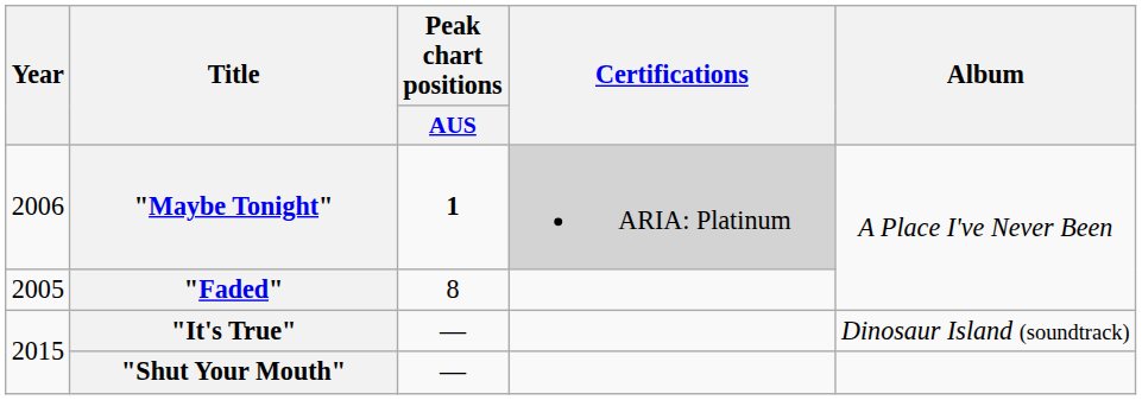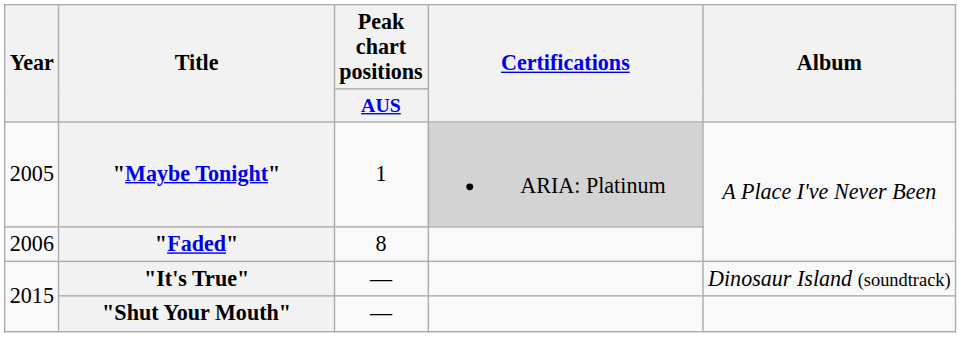 <table class="wikitable plainrowheaders" style="text-align:center;">
 <tr>
 <th scope="col" rowspan="2">Year</th>
 <th scope="col" rowspan="2" style="width:12em;">Title</th>
 <th scope="col" colspan="1">Peak chart<br>positions</th>
 <th scope="col" rowspan="2" style="width:12em;"><a href='#'>Certifications</a></th>
 <th scope="col" rowspan="2">Album</th>
 </tr>
 <tr>
 <th scope="col" style="width:2.5em;font-size:90%;"><a href='#'>AUS</a><br></th>
 </tr>
 <tr>
-<td>2006</td>
+<td>2005</td>
 <th scope="row">"<a href='#'>Maybe Tonight</a>"</th>
-<td><strong>1</strong></td>
+<td>1</td>
 <td style="background: lightgrey;"><br><ul><li>ARIA: Platinum</li></ul></td>
 <td rowspan="2"><em>A Place I've Never Been</em></td>
 </tr>
 <tr>
-<td>2005</td>
+<td>2006</td>
 <th scope="row">"<a href='#'>Faded</a>"</th>
 <td>8</td>
 <td></td>
 </tr>
 <tr>
 <td rowspan="2">2015</td>
 <th scope="row">"It's True"</th>
 <td>—</td>
 <td></td>
 <td><em>Dinosaur Island</em> <small>(soundtrack)</small></td>
 </tr>
 <tr>
 <th scope="row">"Shut Your Mouth"</th>
 <td>—</td>
 <td></td>
 <td></td>
 </tr>
 </table>
